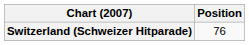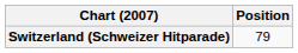 <table class="wikitable plainrowheaders" style="text-align:center">
 <tr>
 <th scope="col">Chart (2007)</th>
 <th scope="col">Position</th>
 </tr>
 <tr>
 <th scope="row">Switzerland (Schweizer Hitparade)</th>
-<td>76</td>
+<td>79</td>
 </tr>
 </table>
